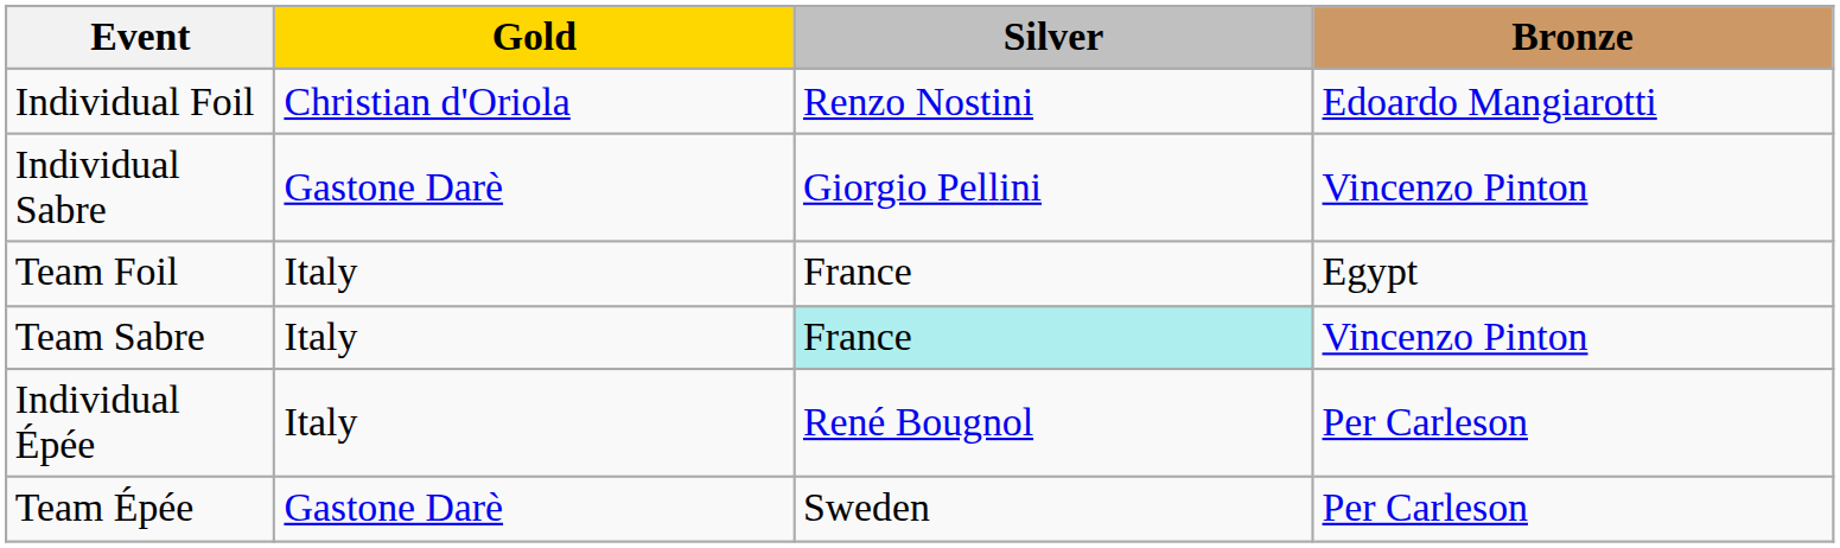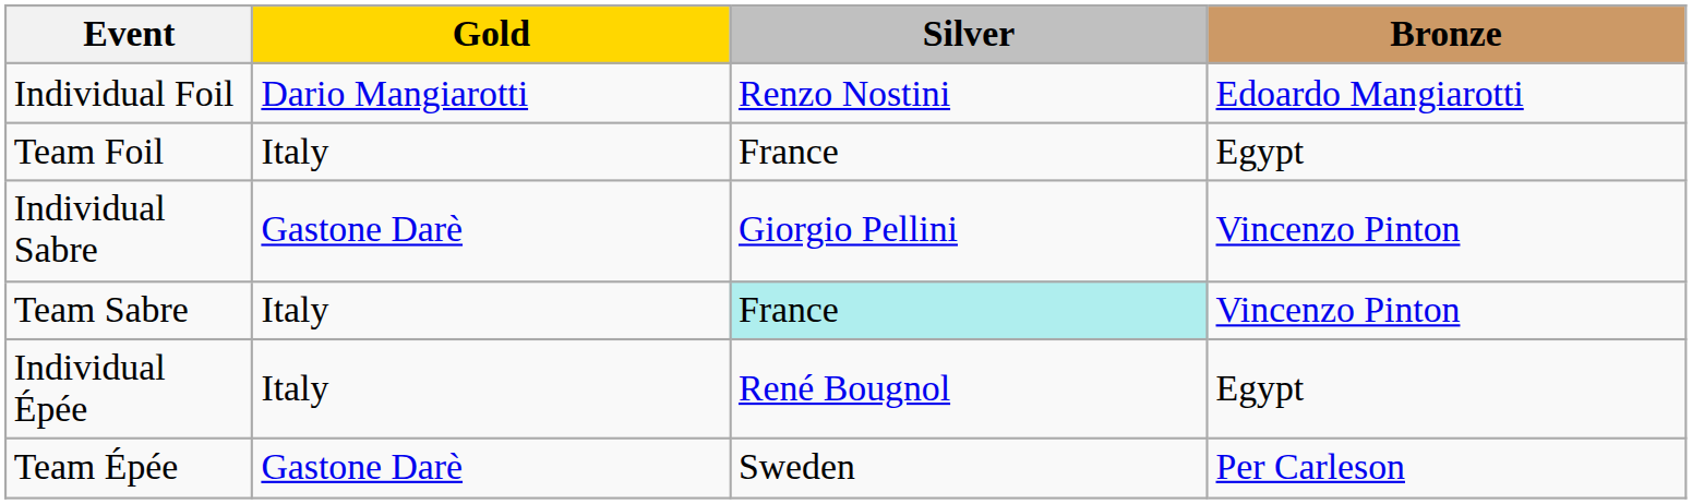 <table class="wikitable">
 <tr>
 <th width="100">Event</th>
 <th style="background-color:gold;" width="200"> Gold</th>
 <th style="background-color:silver;" width="200"> Silver</th>
 <th style="background-color:#CC9966;" width="200"> Bronze</th>
 </tr>
 <tr>
 <td>Individual Foil</td>
-<td> <a href='#'>Christian d'Oriola</a></td>
+<td> <a href='#'>Dario Mangiarotti</a></td>
 <td> <a href='#'>Renzo Nostini</a></td>
 <td> <a href='#'>Edoardo Mangiarotti</a></td>
+</tr>
+<tr>
+<td>Team Foil</td>
+<td> Italy</td>
+<td> France</td>
+<td> Egypt</td>
 </tr>
 <tr>
 <td>Individual Sabre</td>
 <td> <a href='#'>Gastone Darè</a></td>
 <td> <a href='#'>Giorgio Pellini</a></td>
 <td> <a href='#'>Vincenzo Pinton</a></td>
-</tr>
-<tr>
-<td>Team Foil</td>
-<td> Italy</td>
-<td> France</td>
-<td> Egypt</td>
 </tr>
 <tr>
 <td>Team Sabre</td>
 <td> Italy</td>
 <td style="background: paleturquoise;"> France</td>
 <td> <a href='#'>Vincenzo Pinton</a></td>
 </tr>
 <tr>
 <td>Individual Épée</td>
 <td> Italy</td>
 <td> <a href='#'>René Bougnol</a></td>
-<td> <a href='#'>Per Carleson</a></td>
+<td> Egypt</td>
 </tr>
 <tr>
 <td>Team Épée</td>
 <td> <a href='#'>Gastone Darè</a></td>
 <td> Sweden</td>
 <td> <a href='#'>Per Carleson</a></td>
 </tr>
 </table>
